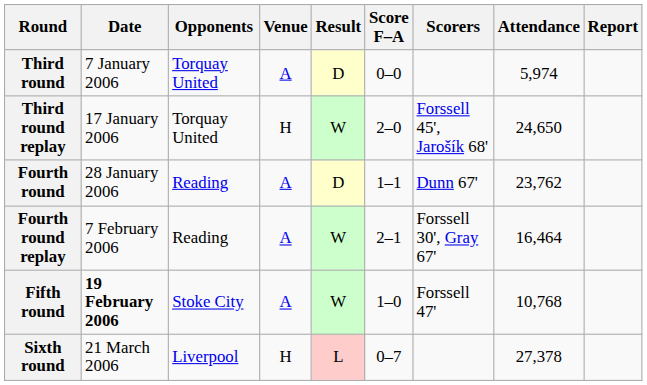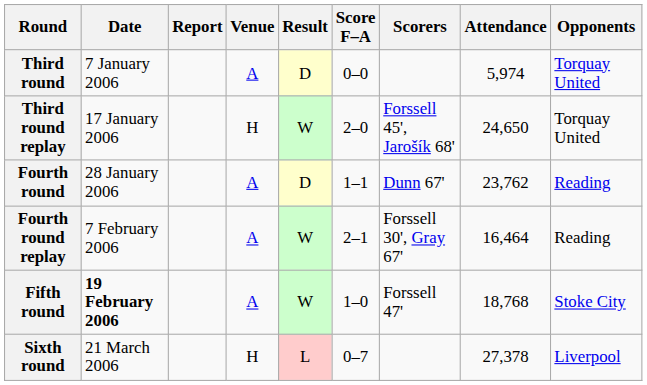 <table class="wikitable plainrowheaders" style="text-align:center">
 <tr>
 <th scope="col">Round</th>
 <th scope="col">Date</th>
-<th scope="col">Opponents</th>
+<th scope="col">Report</th>
 <th scope="col">Venue</th>
 <th scope="col">Result</th>
 <th scope="col">Score<br>F–A</th>
 <th scope="col">Scorers</th>
 <th scope="col">Attendance</th>
-<th scope="col">Report</th>
+<th scope="col">Opponents</th>
 </tr>
 <tr>
 <th scope="row">Third round</th>
 <td align="left">7 January 2006</td>
-<td align="left"><a href='#'>Torquay United</a></td>
+<td></td>
 <td><a href='#'>A</a></td>
 <td style="background:#ffc">D</td>
 <td>0–0</td>
 <td></td>
 <td>5,974</td>
-<td></td>
+<td align="left"><a href='#'>Torquay United</a></td>
 </tr>
 <tr>
 <th scope="row">Third round replay</th>
 <td align="left">17 January 2006</td>
-<td align="left">Torquay United</td>
+<td></td>
 <td>H</td>
 <td style="background:#cfc">W</td>
 <td>2–0</td>
 <td align="left"><a href='#'>Forssell</a> 45', <a href='#'>Jarošík</a> 68'</td>
 <td>24,650</td>
-<td></td>
+<td align="left">Torquay United</td>
 </tr>
 <tr>
 <th scope="row">Fourth round</th>
 <td align="left">28 January 2006</td>
-<td align="left"><a href='#'>Reading</a></td>
+<td></td>
 <td><a href='#'>A</a></td>
 <td style="background:#ffc">D</td>
 <td>1–1</td>
 <td align="left"><a href='#'>Dunn</a> 67'</td>
 <td>23,762</td>
-<td></td>
+<td align="left"><a href='#'>Reading</a></td>
 </tr>
 <tr>
 <th scope="row">Fourth round replay</th>
 <td align="left">7 February 2006</td>
-<td align="left">Reading</td>
+<td></td>
 <td><a href='#'>A</a></td>
 <td style="background:#cfc">W</td>
 <td>2–1</td>
 <td align="left">Forssell 30', <a href='#'>Gray</a> 67'</td>
 <td>16,464</td>
-<td></td>
+<td align="left">Reading</td>
 </tr>
 <tr>
 <th scope="row">Fifth round</th>
 <td align="left"><strong>19 February 2006</strong></td>
-<td align="left"><a href='#'>Stoke City</a></td>
+<td></td>
 <td><a href='#'>A</a></td>
 <td style="background:#cfc">W</td>
 <td>1–0</td>
 <td align="left">Forssell 47'</td>
-<td>10,768</td>
-<td></td>
+<td>18,768</td>
+<td align="left"><a href='#'>Stoke City</a></td>
 </tr>
 <tr>
 <th scope="row">Sixth round</th>
 <td align="left">21 March 2006</td>
-<td align="left"><a href='#'>Liverpool</a></td>
+<td></td>
 <td>H</td>
 <td style="background:#fcc">L</td>
 <td>0–7</td>
 <td></td>
 <td>27,378</td>
-<td></td>
+<td align="left"><a href='#'>Liverpool</a></td>
 </tr>
 </table>
